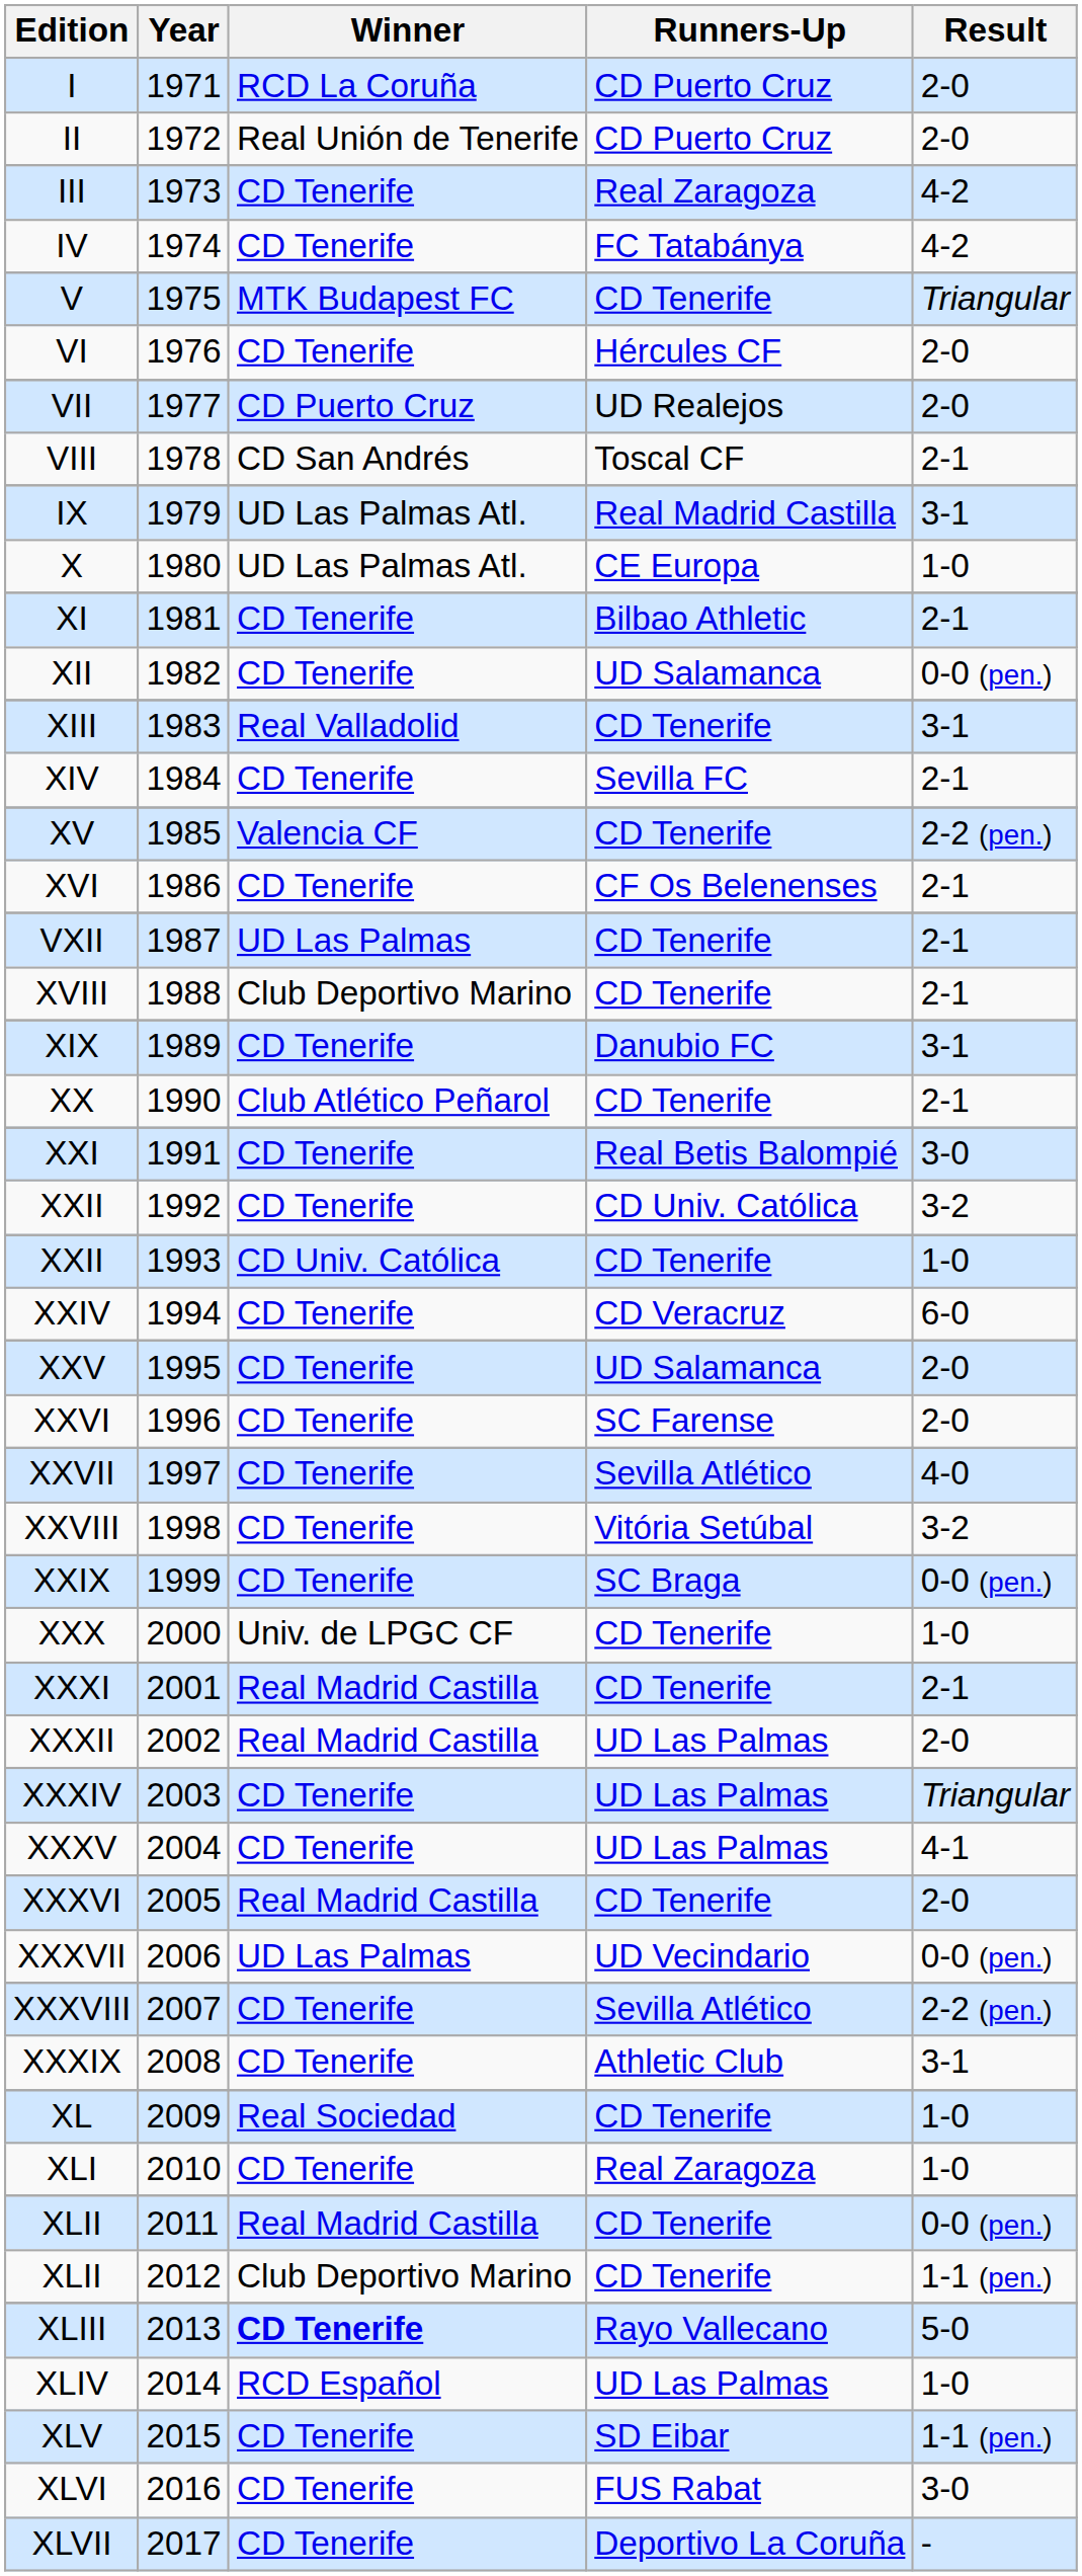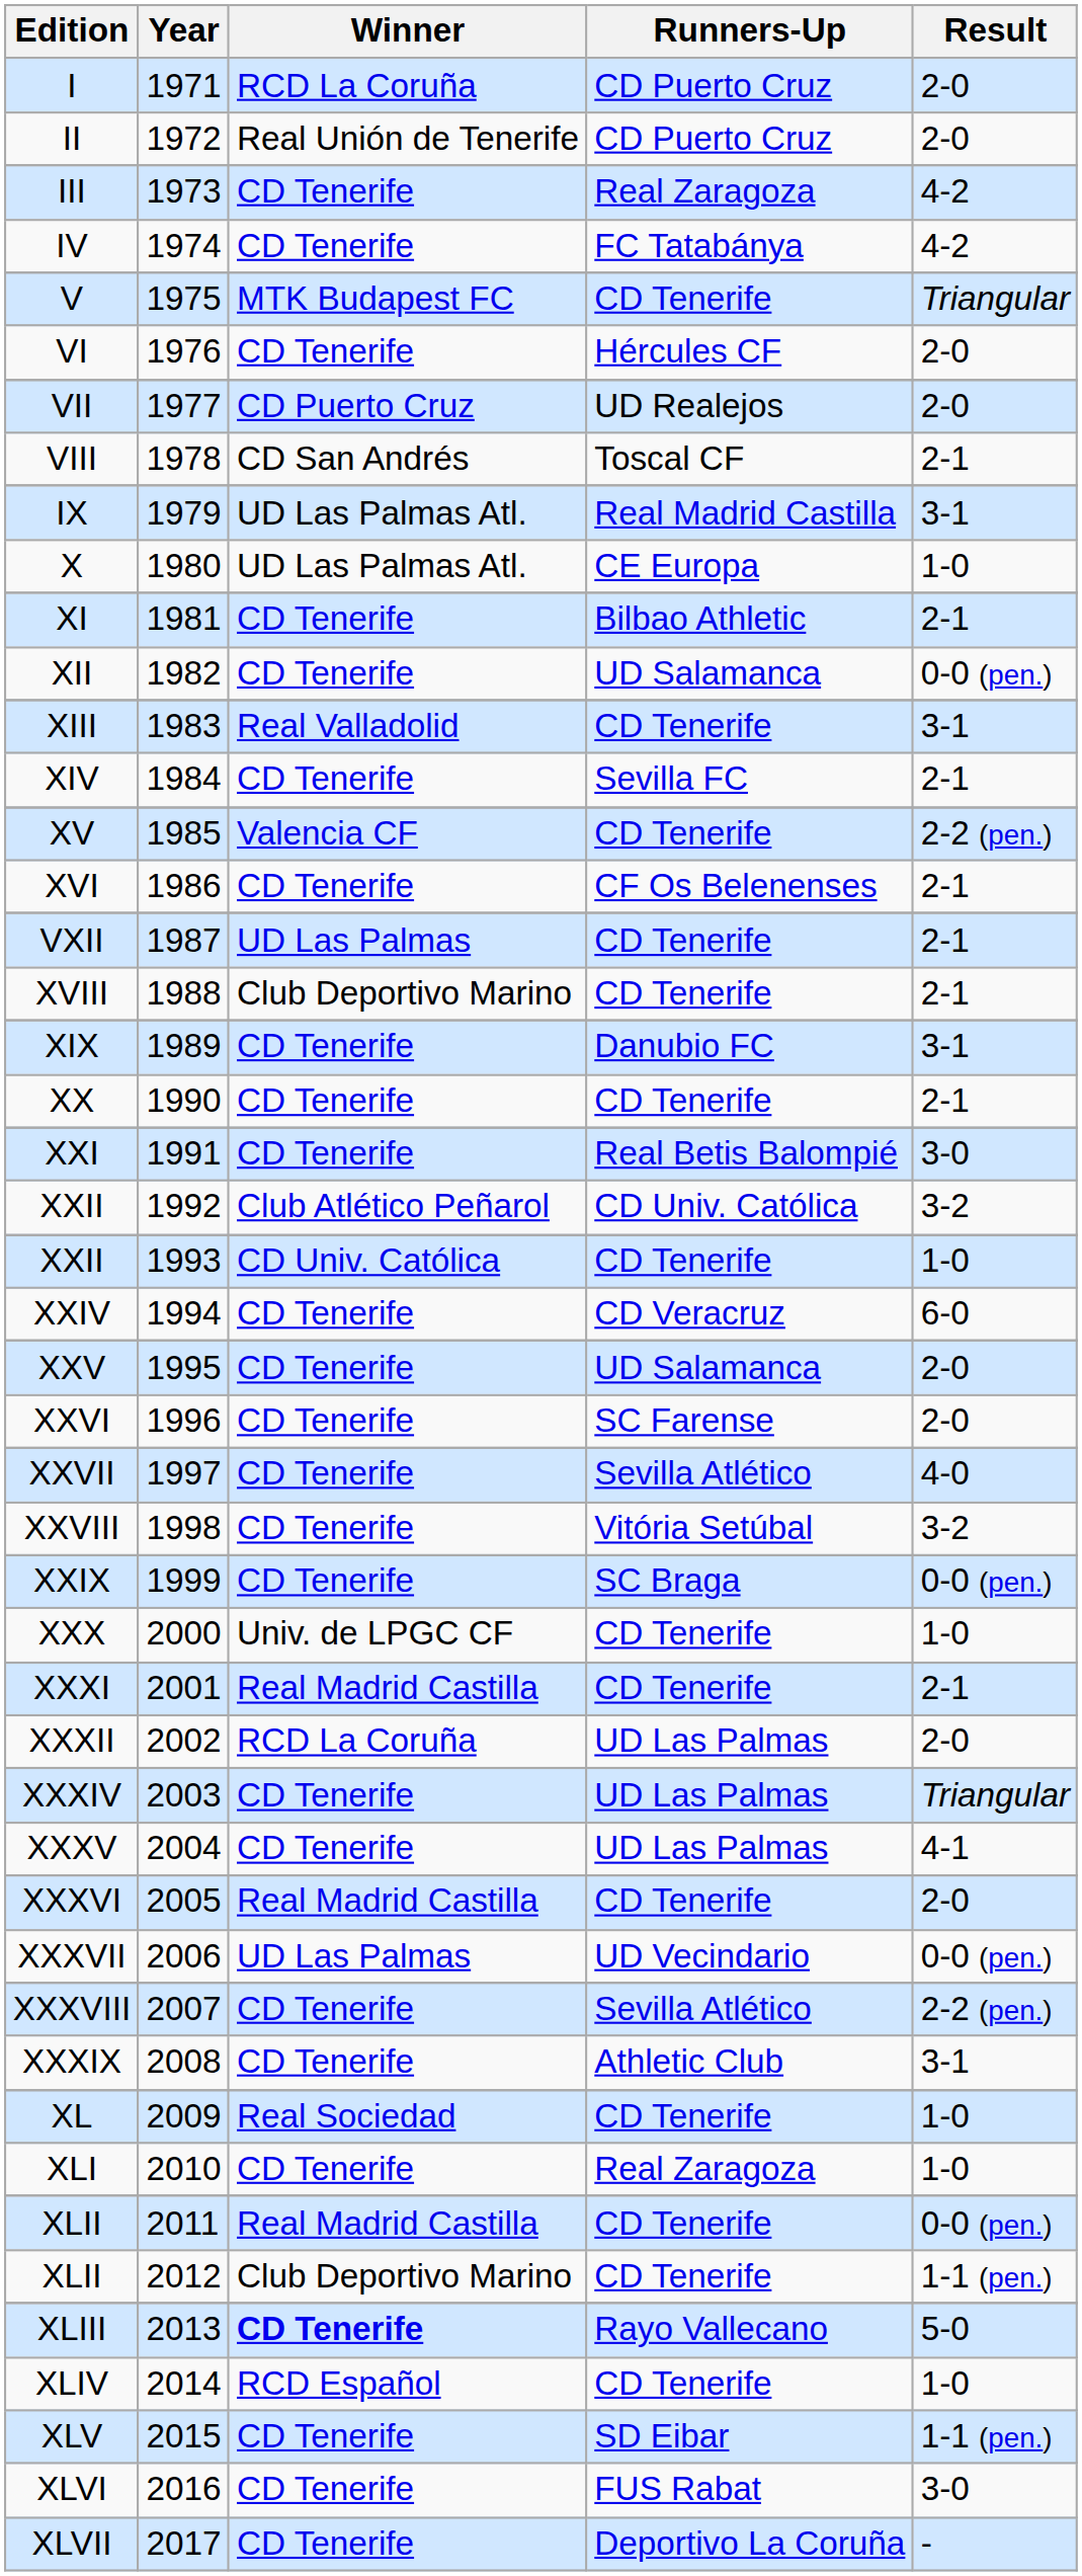 <table align="center" class="wikitable" style="text-align: left;">
 <tr>
 <th bgcolor="#707070" align="center">Edition</th>
 <th bgcolor="#707070" align="center">Year</th>
 <th bgcolor="#F0C000" align="left">Winner </th>
 <th bgcolor="#C0C0C0" align="left">Runners-Up </th>
 <th bgcolor="#707070" align="center">Result </th>
 </tr>
 <tr bgcolor="#D0E7FF">
 <td align="center">I</td>
 <td>1971</td>
 <td> <a href='#'>RCD La Coruña</a></td>
 <td> <a href='#'>CD Puerto Cruz</a></td>
 <td>2-0</td>
 </tr>
 <tr>
 <td align="center">II</td>
 <td>1972</td>
 <td> Real Unión de Tenerife</td>
 <td> <a href='#'>CD Puerto Cruz</a></td>
 <td>2-0</td>
 </tr>
 <tr>
 </tr>
 <tr bgcolor="#D0E7FF">
 <td align="center">III</td>
 <td>1973</td>
 <td> <a href='#'>CD Tenerife</a></td>
 <td> <a href='#'>Real Zaragoza</a></td>
 <td>4-2</td>
 </tr>
 <tr>
 <td align="center">IV</td>
 <td>1974</td>
 <td> <a href='#'>CD Tenerife</a></td>
 <td> <a href='#'>FC Tatabánya</a></td>
 <td>4-2</td>
 </tr>
 <tr>
 </tr>
 <tr bgcolor="#D0E7FF">
 <td align="center">V</td>
 <td>1975</td>
 <td> <a href='#'>MTK Budapest FC</a></td>
 <td> <a href='#'>CD Tenerife</a></td>
 <td><em>Triangular</em></td>
 </tr>
 <tr>
 <td align="center">VI</td>
 <td>1976</td>
 <td> <a href='#'>CD Tenerife</a></td>
 <td> <a href='#'>Hércules CF</a></td>
 <td>2-0</td>
 </tr>
 <tr>
 </tr>
 <tr bgcolor="#D0E7FF">
 <td align="center">VII</td>
 <td>1977</td>
 <td> <a href='#'>CD Puerto Cruz</a></td>
 <td> UD Realejos</td>
 <td>2-0</td>
 </tr>
 <tr>
 <td align="center">VIII</td>
 <td>1978</td>
 <td> CD San Andrés</td>
 <td> Toscal CF</td>
 <td>2-1</td>
 </tr>
 <tr>
 </tr>
 <tr bgcolor="#D0E7FF">
 <td align="center">IX</td>
 <td>1979</td>
 <td> UD Las Palmas Atl.</td>
 <td> <a href='#'>Real Madrid Castilla</a></td>
 <td>3-1</td>
 </tr>
 <tr>
 <td align="center">X</td>
 <td>1980</td>
 <td> UD Las Palmas Atl.</td>
 <td> <a href='#'>CE Europa</a></td>
 <td>1-0</td>
 </tr>
 <tr>
 </tr>
 <tr bgcolor="#D0E7FF">
 <td align="center">XI</td>
 <td>1981</td>
 <td> <a href='#'>CD Tenerife</a></td>
 <td> <a href='#'>Bilbao Athletic</a></td>
 <td>2-1</td>
 </tr>
 <tr>
 <td align="center">XII</td>
 <td>1982</td>
 <td> <a href='#'>CD Tenerife</a></td>
 <td> <a href='#'>UD Salamanca</a></td>
 <td>0-0 <small>(<a href='#'>pen.</a>)</small></td>
 </tr>
 <tr>
 </tr>
 <tr bgcolor="#D0E7FF">
 <td align="center">XIII</td>
 <td>1983</td>
 <td>  <a href='#'>Real Valladolid</a></td>
 <td> <a href='#'>CD Tenerife</a></td>
 <td>3-1</td>
 </tr>
 <tr>
 <td align="center">XIV</td>
 <td>1984</td>
 <td> <a href='#'>CD Tenerife</a></td>
 <td> <a href='#'>Sevilla FC</a></td>
 <td>2-1</td>
 </tr>
 <tr>
 </tr>
 <tr bgcolor="#D0E7FF">
 <td align="center">XV</td>
 <td>1985</td>
 <td> <a href='#'>Valencia CF</a></td>
 <td> <a href='#'>CD Tenerife</a></td>
 <td>2-2 <small>(<a href='#'>pen.</a>)</small></td>
 </tr>
 <tr>
 <td align="center">XVI</td>
 <td>1986</td>
 <td> <a href='#'>CD Tenerife</a></td>
 <td> <a href='#'>CF Os Belenenses</a></td>
 <td>2-1</td>
 </tr>
 <tr>
 </tr>
 <tr bgcolor="#D0E7FF">
 <td align="center">VXII</td>
 <td>1987</td>
 <td> <a href='#'>UD Las Palmas</a></td>
 <td> <a href='#'>CD Tenerife</a></td>
 <td>2-1</td>
 </tr>
 <tr>
 <td align="center">XVIII</td>
 <td>1988</td>
 <td> Club Deportivo Marino</td>
 <td> <a href='#'>CD Tenerife</a></td>
 <td>2-1</td>
 </tr>
 <tr>
 </tr>
 <tr bgcolor="#D0E7FF">
 <td align="center">XIX</td>
 <td>1989</td>
 <td> <a href='#'>CD Tenerife</a></td>
 <td> <a href='#'>Danubio FC</a></td>
 <td>3-1</td>
 </tr>
 <tr>
 <td align="center">XX</td>
 <td>1990</td>
-<td> <a href='#'>Club Atlético Peñarol</a></td>
+<td> <a href='#'>CD Tenerife</a></td>
 <td> <a href='#'>CD Tenerife</a></td>
 <td>2-1</td>
 </tr>
 <tr>
 </tr>
 <tr bgcolor="#D0E7FF">
 <td align="center">XXI</td>
 <td>1991</td>
 <td> <a href='#'>CD Tenerife</a></td>
 <td> <a href='#'>Real Betis Balompié</a></td>
 <td>3-0</td>
 </tr>
 <tr>
 <td align="center">XXII</td>
 <td>1992</td>
-<td> <a href='#'>CD Tenerife</a></td>
+<td> <a href='#'>Club Atlético Peñarol</a></td>
 <td> <a href='#'>CD Univ. Católica</a></td>
 <td>3-2</td>
 </tr>
 <tr>
 </tr>
 <tr bgcolor="#D0E7FF">
 <td align="center">XXII</td>
 <td>1993</td>
 <td> <a href='#'>CD Univ. Católica</a></td>
 <td> <a href='#'>CD Tenerife</a></td>
 <td>1-0</td>
 </tr>
 <tr>
 <td align="center">XXIV</td>
 <td>1994</td>
 <td> <a href='#'>CD Tenerife</a></td>
 <td> <a href='#'>CD Veracruz</a></td>
 <td>6-0</td>
 </tr>
 <tr>
 </tr>
 <tr bgcolor="#D0E7FF">
 <td align="center">XXV</td>
 <td>1995</td>
 <td> <a href='#'>CD Tenerife</a></td>
 <td> <a href='#'>UD Salamanca</a></td>
 <td>2-0</td>
 </tr>
 <tr>
 <td align="center">XXVI</td>
 <td>1996</td>
 <td> <a href='#'>CD Tenerife</a></td>
 <td>  <a href='#'>SC Farense</a></td>
 <td>2-0</td>
 </tr>
 <tr>
 </tr>
 <tr bgcolor="#D0E7FF">
 <td align="center">XXVII</td>
 <td>1997</td>
 <td> <a href='#'>CD Tenerife</a></td>
 <td> <a href='#'>Sevilla Atlético</a></td>
 <td>4-0</td>
 </tr>
 <tr>
 <td align="center">XXVIII</td>
 <td>1998</td>
 <td> <a href='#'>CD Tenerife</a></td>
 <td> <a href='#'>Vitória Setúbal</a></td>
 <td>3-2</td>
 </tr>
 <tr>
 </tr>
 <tr bgcolor="#D0E7FF">
 <td align="center">XXIX</td>
 <td>1999</td>
 <td> <a href='#'>CD Tenerife</a></td>
 <td> <a href='#'>SC Braga</a></td>
 <td>0-0 <small>(<a href='#'>pen.</a>)</small></td>
 </tr>
 <tr>
 <td align="center">XXX</td>
 <td>2000</td>
 <td> Univ. de LPGC CF</td>
 <td> <a href='#'>CD Tenerife</a></td>
 <td>1-0</td>
 </tr>
 <tr>
 </tr>
 <tr bgcolor="#D0E7FF">
 <td align="center">XXXI</td>
 <td>2001</td>
 <td> <a href='#'>Real Madrid Castilla</a></td>
 <td> <a href='#'>CD Tenerife</a></td>
 <td>2-1</td>
 </tr>
 <tr>
 <td align="center">XXXII</td>
 <td>2002</td>
-<td> <a href='#'>Real Madrid Castilla</a></td>
+<td> <a href='#'>RCD La Coruña</a></td>
 <td> <a href='#'>UD Las Palmas</a></td>
 <td>2-0</td>
 </tr>
 <tr>
 </tr>
 <tr bgcolor="#D0E7FF">
 <td align="center">XXXIV</td>
 <td>2003</td>
 <td> <a href='#'>CD Tenerife</a></td>
 <td> <a href='#'>UD Las Palmas</a></td>
 <td><em>Triangular</em></td>
 </tr>
 <tr>
 <td align="center">XXXV</td>
 <td>2004</td>
 <td> <a href='#'>CD Tenerife</a></td>
 <td> <a href='#'>UD Las Palmas</a></td>
 <td>4-1</td>
 </tr>
 <tr>
 </tr>
 <tr bgcolor="#D0E7FF">
 <td align="center">XXXVI</td>
 <td>2005</td>
 <td> <a href='#'>Real Madrid Castilla</a></td>
 <td> <a href='#'>CD Tenerife</a></td>
 <td>2-0</td>
 </tr>
 <tr>
 <td align="center">XXXVII</td>
 <td>2006</td>
 <td> <a href='#'>UD Las Palmas</a></td>
 <td> <a href='#'>UD Vecindario</a></td>
 <td>0-0 <small>(<a href='#'>pen.</a>)</small></td>
 </tr>
 <tr>
 </tr>
 <tr bgcolor="#D0E7FF">
 <td align="center">XXXVIII</td>
 <td>2007</td>
 <td> <a href='#'>CD Tenerife</a></td>
 <td> <a href='#'>Sevilla Atlético</a></td>
 <td>2-2 <small>(<a href='#'>pen.</a>)</small></td>
 </tr>
 <tr>
 <td align="center">XXXIX</td>
 <td>2008</td>
 <td> <a href='#'>CD Tenerife</a></td>
 <td> <a href='#'>Athletic Club</a></td>
 <td>3-1</td>
 </tr>
 <tr>
 </tr>
 <tr bgcolor="#D0E7FF">
 <td align="center">XL</td>
 <td>2009</td>
 <td> <a href='#'>Real Sociedad</a></td>
 <td> <a href='#'>CD Tenerife</a></td>
 <td>1-0</td>
 </tr>
 <tr>
 <td align="center">XLI</td>
 <td>2010</td>
 <td> <a href='#'>CD Tenerife</a></td>
 <td> <a href='#'>Real Zaragoza</a></td>
 <td>1-0</td>
 </tr>
 <tr>
 </tr>
 <tr bgcolor="#D0E7FF">
 <td align="center">XLII</td>
 <td>2011</td>
 <td> <a href='#'>Real Madrid Castilla</a></td>
 <td> <a href='#'>CD Tenerife</a></td>
 <td>0-0 <small>(<a href='#'>pen.</a>)</small></td>
 </tr>
 <tr>
 <td align="center">XLII</td>
 <td>2012</td>
 <td> Club Deportivo Marino</td>
 <td> <a href='#'>CD Tenerife</a></td>
 <td>1-1 <small>(<a href='#'>pen.</a>)</small></td>
 </tr>
 <tr>
 </tr>
 <tr bgcolor="#D0E7FF">
 <td align="center">XLIII</td>
 <td>2013</td>
 <td><strong> <a href='#'>CD Tenerife</a></strong></td>
 <td> <a href='#'>Rayo Vallecano</a></td>
 <td>5-0</td>
 </tr>
 <tr>
 <td align="center">XLIV</td>
 <td>2014</td>
 <td> <a href='#'>RCD Español</a></td>
-<td> <a href='#'>UD Las Palmas</a></td>
+<td> <a href='#'>CD Tenerife</a></td>
 <td>1-0</td>
 </tr>
 <tr bgcolor="#D0E7FF">
 <td align="center">XLV</td>
 <td>2015</td>
 <td><a href='#'>CD Tenerife</a></td>
 <td> <a href='#'>SD Eibar</a></td>
 <td>1-1 <small>(<a href='#'>pen.</a>)</small></td>
 </tr>
 <tr>
 <td align="center">XLVI</td>
 <td>2016</td>
 <td> <a href='#'>CD Tenerife</a></td>
 <td> <a href='#'>FUS Rabat</a></td>
 <td>3-0</td>
 </tr>
 <tr bgcolor="#D0E7FF">
 <td align="center">XLVII</td>
 <td>2017</td>
 <td> <a href='#'>CD Tenerife</a></td>
 <td> <a href='#'>Deportivo La Coruña</a></td>
 <td>-</td>
 </tr>
 </table>
